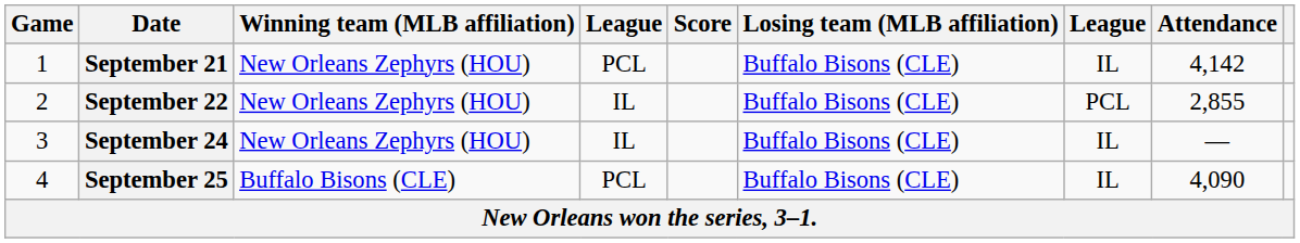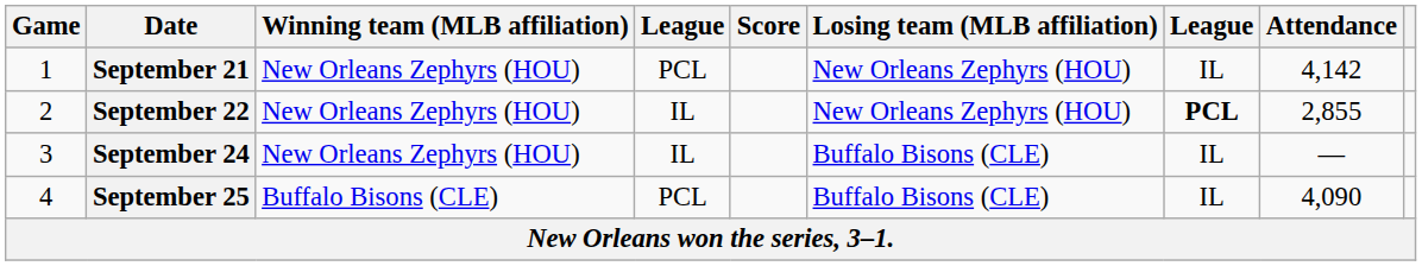 <table class="wikitable sortable plainrowheaders" style="text-align:center;">
 <tr>
 <th scope="col">Game</th>
 <th scope="col">Date</th>
 <th scope="col">Winning team (MLB affiliation)</th>
 <th scope="col">League</th>
 <th scope="col">Score</th>
 <th scope="col">Losing team (MLB affiliation)</th>
 <th scope="col">League</th>
 <th scope="col">Attendance</th>
 <th scope="col" class="unsortable"></th>
 </tr>
 <tr>
 <td>1</td>
 <th scope="row">September 21</th>
 <td style="text-align:left"><a href='#'>New Orleans Zephyrs</a> (<a href='#'>HOU</a>)</td>
 <td>PCL</td>
 <td></td>
-<td style="text-align:left"><a href='#'>Buffalo Bisons</a> (<a href='#'>CLE</a>)</td>
+<td style="text-align:left"><a href='#'>New Orleans Zephyrs</a> (<a href='#'>HOU</a>)</td>
 <td>IL</td>
 <td>4,142</td>
 <td></td>
 </tr>
 <tr>
 <td>2</td>
 <th scope="row">September 22</th>
 <td style="text-align:left"><a href='#'>New Orleans Zephyrs</a> (<a href='#'>HOU</a>)</td>
 <td>IL</td>
 <td></td>
-<td style="text-align:left"><a href='#'>Buffalo Bisons</a> (<a href='#'>CLE</a>)</td>
-<td>PCL</td>
+<td style="text-align:left"><a href='#'>New Orleans Zephyrs</a> (<a href='#'>HOU</a>)</td>
+<td><strong>PCL</strong></td>
 <td>2,855</td>
 <td></td>
 </tr>
 <tr>
 <td>3</td>
 <th scope="row">September 24</th>
 <td style="text-align:left"><a href='#'>New Orleans Zephyrs</a> (<a href='#'>HOU</a>)</td>
 <td>IL</td>
 <td></td>
 <td style="text-align:left"><a href='#'>Buffalo Bisons</a> (<a href='#'>CLE</a>)</td>
 <td>IL</td>
 <td>—</td>
 <td></td>
 </tr>
 <tr>
 <td>4</td>
 <th scope="row">September 25</th>
 <td style="text-align:left"><a href='#'>Buffalo Bisons</a> (<a href='#'>CLE</a>)</td>
 <td>PCL</td>
 <td></td>
 <td style="text-align:left"><a href='#'>Buffalo Bisons</a> (<a href='#'>CLE</a>)</td>
 <td>IL</td>
 <td>4,090</td>
 <td></td>
 </tr>
 <tr class="sortbottom">
 <th scope="row" style="text-align:center" colspan="9"><em>New Orleans won the series, 3–1.</em></th>
 </tr>
 </table>
